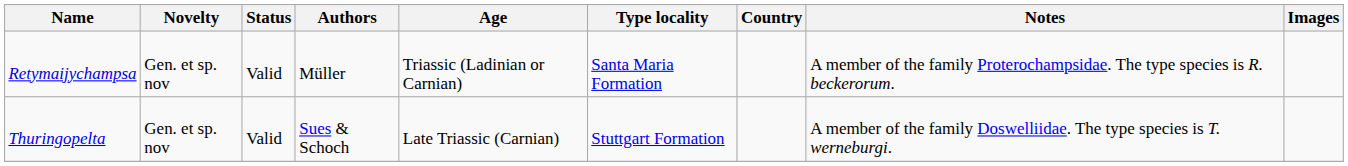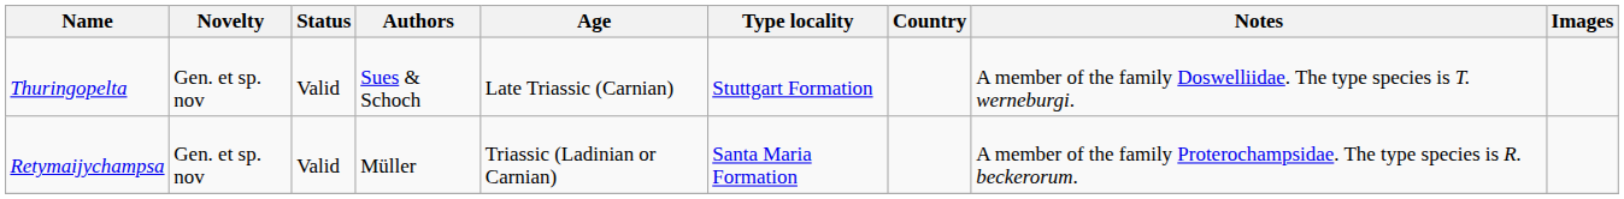 <table class="wikitable sortable" width="100%" align="center">
 <tr>
 <th>Name</th>
 <th>Novelty</th>
 <th>Status</th>
 <th>Authors</th>
 <th>Age</th>
 <th>Type locality</th>
 <th>Country</th>
 <th>Notes</th>
 <th>Images</th>
 </tr>
 <tr>
+<td><br><em><a href='#'>Thuringopelta</a></em></td>
+<td><br>Gen. et sp. nov</td>
+<td><br>Valid</td>
+<td><br><a href='#'>Sues</a> & Schoch</td>
+<td><br>Late Triassic (Carnian)</td>
+<td><br><a href='#'>Stuttgart Formation</a></td>
+<td><br></td>
+<td><br>A member of the family <a href='#'>Doswelliidae</a>. The type species is <em>T. werneburgi</em>.</td>
+<td></td>
+</tr>
+<tr>
 <td><br><em><a href='#'>Retymaijychampsa</a></em></td>
 <td><br>Gen. et sp. nov</td>
 <td><br>Valid</td>
 <td><br>Müller</td>
 <td><br>Triassic (Ladinian or Carnian)</td>
 <td><br><a href='#'>Santa Maria Formation</a></td>
 <td><br></td>
 <td><br>A member of the family <a href='#'>Proterochampsidae</a>. The type species is <em>R. beckerorum</em>.</td>
 <td><br></td>
 </tr>
 <tr>
-<td><br><em><a href='#'>Thuringopelta</a></em></td>
-<td><br>Gen. et sp. nov</td>
-<td><br>Valid</td>
-<td><br><a href='#'>Sues</a> & Schoch</td>
-<td><br>Late Triassic (Carnian)</td>
-<td><br><a href='#'>Stuttgart Formation</a></td>
-<td><br></td>
-<td><br>A member of the family <a href='#'>Doswelliidae</a>. The type species is <em>T. werneburgi</em>.</td>
-<td></td>
-</tr>
-<tr>
 </tr>
 </table>
